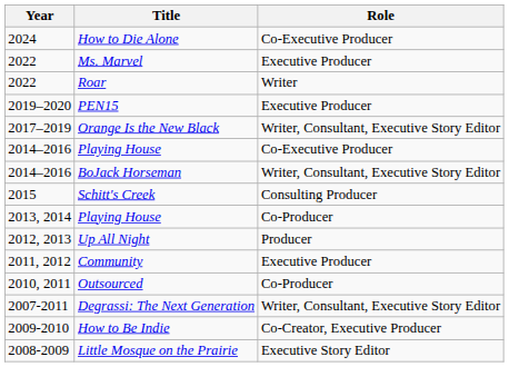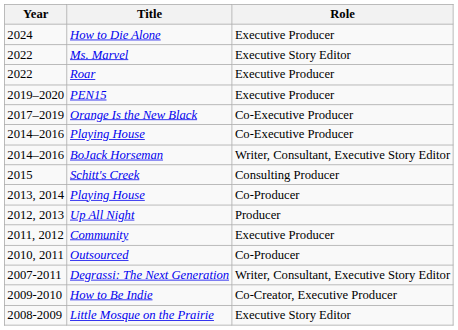 <table class="wikitable">
 <tr>
 <th>Year</th>
 <th>Title</th>
 <th>Role</th>
 </tr>
 <tr>
 <td>2024</td>
 <td><em><a href='#'>How to Die Alone</a></em></td>
-<td>Co-Executive Producer</td>
+<td>Executive Producer</td>
 </tr>
 <tr>
 <td>2022</td>
 <td><em><a href='#'>Ms. Marvel</a></em></td>
-<td>Executive Producer</td>
+<td>Executive Story Editor</td>
 </tr>
 <tr>
 <td>2022</td>
 <td><em><a href='#'>Roar</a></em></td>
-<td>Writer</td>
+<td>Executive Producer</td>
 </tr>
 <tr>
 <td>2019–2020</td>
 <td><em><a href='#'>PEN15</a></em></td>
 <td>Executive Producer</td>
 </tr>
 <tr>
 <td>2017–2019</td>
 <td><em><a href='#'>Orange Is the New Black</a></em></td>
-<td>Writer, Consultant, Executive Story Editor</td>
+<td>Co-Executive Producer</td>
 </tr>
 <tr>
 <td>2014–2016</td>
 <td><em><a href='#'>Playing House</a></em></td>
 <td>Co-Executive Producer</td>
 </tr>
 <tr>
 <td>2014–2016</td>
 <td><em><a href='#'>BoJack Horseman</a></em></td>
 <td>Writer, Consultant, Executive Story Editor</td>
 </tr>
 <tr>
 <td>2015</td>
 <td><em><a href='#'>Schitt's Creek</a></em></td>
 <td>Consulting Producer</td>
 </tr>
 <tr>
 <td>2013, 2014</td>
 <td><em><a href='#'>Playing House</a></em></td>
 <td>Co-Producer</td>
 </tr>
 <tr>
 <td>2012, 2013</td>
 <td><em><a href='#'>Up All Night</a></em></td>
 <td>Producer</td>
 </tr>
 <tr>
 <td>2011, 2012</td>
 <td><em><a href='#'>Community</a></em></td>
 <td>Executive Producer</td>
 </tr>
 <tr>
 <td>2010, 2011</td>
 <td><em><a href='#'>Outsourced</a></em></td>
 <td>Co-Producer</td>
 </tr>
 <tr>
 <td>2007-2011</td>
 <td><em><a href='#'>Degrassi: The Next Generation</a></em></td>
 <td>Writer, Consultant, Executive Story Editor</td>
 </tr>
 <tr>
 <td>2009-2010</td>
 <td><em><a href='#'>How to Be Indie</a></em></td>
 <td>Co-Creator, Executive Producer</td>
 </tr>
 <tr>
 <td>2008-2009</td>
 <td><em><a href='#'>Little Mosque on the Prairie</a></em></td>
 <td>Executive Story Editor</td>
 </tr>
 </table>
